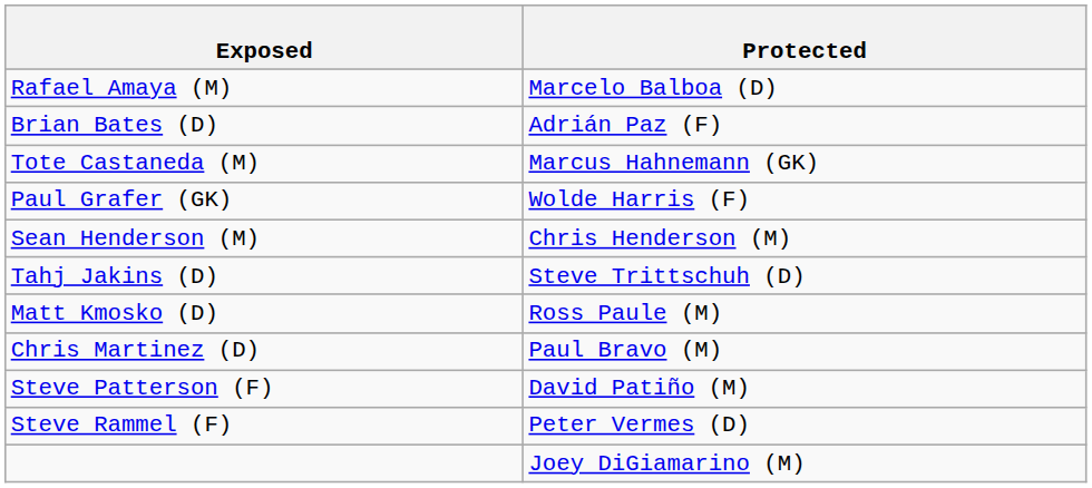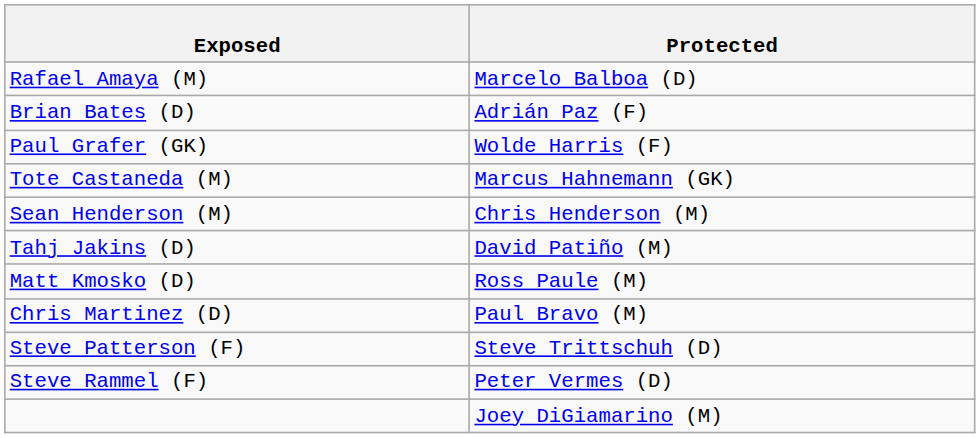 <table class="wikitable">
 <tr>
 <th style="width:23%"><br>Exposed</th>
 <th style="width:25%"><br>Protected</th>
 </tr>
 <tr>
 <td><a href='#'>Rafael Amaya</a> (M)</td>
 <td><a href='#'>Marcelo Balboa</a> (D)</td>
 </tr>
 <tr>
 <td><a href='#'>Brian Bates</a> (D)</td>
 <td><a href='#'>Adrián Paz</a> (F)</td>
 </tr>
 <tr>
+<td><a href='#'>Paul Grafer</a> (GK)</td>
+<td><a href='#'>Wolde Harris</a> (F)</td>
+</tr>
+<tr>
 <td><a href='#'>Tote Castaneda</a> (M)</td>
 <td><a href='#'>Marcus Hahnemann</a> (GK)</td>
-</tr>
-<tr>
-<td><a href='#'>Paul Grafer</a> (GK)</td>
-<td><a href='#'>Wolde Harris</a> (F)</td>
 </tr>
 <tr>
 <td><a href='#'>Sean Henderson</a> (M)</td>
 <td><a href='#'>Chris Henderson</a> (M)</td>
 </tr>
 <tr>
 <td><a href='#'>Tahj Jakins</a> (D)</td>
-<td><a href='#'>Steve Trittschuh</a> (D)</td>
+<td><a href='#'>David Patiño</a> (M)</td>
 </tr>
 <tr>
 <td><a href='#'>Matt Kmosko</a> (D)</td>
 <td><a href='#'>Ross Paule</a> (M)</td>
 </tr>
 <tr>
 <td><a href='#'>Chris Martinez</a> (D)</td>
 <td><a href='#'>Paul Bravo</a> (M)</td>
 </tr>
 <tr>
 <td><a href='#'>Steve Patterson</a> (F)</td>
-<td><a href='#'>David Patiño</a> (M)</td>
+<td><a href='#'>Steve Trittschuh</a> (D)</td>
 </tr>
 <tr>
 <td><a href='#'>Steve Rammel</a> (F)</td>
 <td><a href='#'>Peter Vermes</a> (D)</td>
 </tr>
 <tr>
 <td></td>
 <td><a href='#'>Joey DiGiamarino</a> (M)</td>
 </tr>
 </table>
